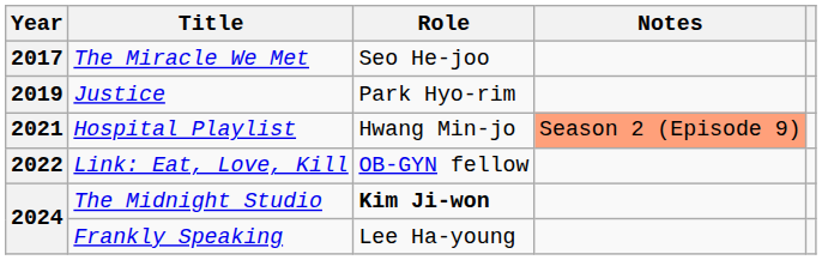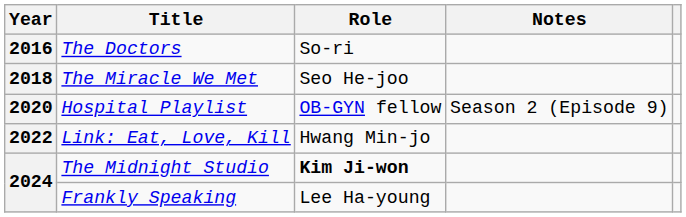 <table class="wikitable plainrowheaders sortable">
 <tr>
 <th scope="col">Year</th>
 <th scope="col">Title</th>
 <th scope="col">Role</th>
 <th scope="col">Notes</th>
 <th scope="col" class="unsortable"></th>
 </tr>
 <tr>
-<th scope="row">2017</th>
+<th scope="row">2016</th>
+<td><em><a href='#'>The Doctors</a></em></td>
+<td>So-ri</td>
+<td></td>
+<td style="text-align:center"></td>
+</tr>
+<tr>
+<th scope="row">2018</th>
 <td><em><a href='#'>The Miracle We Met</a></em></td>
 <td>Seo He-joo</td>
 <td></td>
 <td style="text-align:center"></td>
 </tr>
 <tr>
-<th scope="row">2019</th>
-<td><em><a href='#'>Justice</a></em></td>
-<td>Park Hyo-rim</td>
-<td></td>
-<td style="text-align:center"></td>
-</tr>
-<tr>
-<th scope="row">2021</th>
+<th scope="row">2020</th>
 <td><em><a href='#'>Hospital Playlist</a></em></td>
-<td>Hwang Min-jo</td>
-<td style="background: lightsalmon;">Season 2 (Episode 9)</td>
+<td><a href='#'>OB-GYN</a> fellow</td>
+<td>Season 2 (Episode 9)</td>
 <td style="text-align:center"></td>
 </tr>
 <tr>
 <th scope="row">2022</th>
 <td><em><a href='#'>Link: Eat, Love, Kill</a></em></td>
-<td><a href='#'>OB-GYN</a> fellow</td>
+<td>Hwang Min-jo</td>
 <td></td>
 <td style="text-align:center"></td>
 </tr>
 <tr>
 <th scope="row" rowspan="2">2024</th>
 <td><em><a href='#'>The Midnight Studio</a></em></td>
 <td><strong>Kim Ji-won</strong></td>
 <td></td>
 <td style="text-align:center"></td>
 </tr>
 <tr>
 <td><em><a href='#'>Frankly Speaking</a></em></td>
 <td>Lee Ha-young</td>
 <td></td>
 <td style="text-align:center"></td>
 </tr>
 </table>
